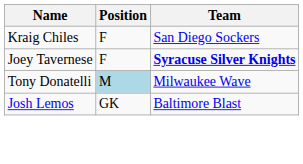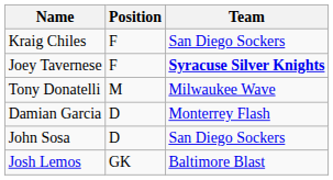 <table class="wikitable">
 <tr>
 <th>Name</th>
 <th>Position</th>
 <th>Team</th>
 </tr>
 <tr>
 <td>Kraig Chiles</td>
 <td>F</td>
 <td><a href='#'>San Diego Sockers</a></td>
 </tr>
 <tr>
 <td>Joey Tavernese</td>
 <td>F</td>
 <td><strong><a href='#'>Syracuse Silver Knights</a></strong></td>
 </tr>
 <tr>
 <td>Tony Donatelli</td>
-<td style="background: lightblue;">M</td>
+<td>M</td>
 <td><a href='#'>Milwaukee Wave</a></td>
+</tr>
+<tr>
+<td>Damian Garcia</td>
+<td>D</td>
+<td><a href='#'>Monterrey Flash</a></td>
+</tr>
+<tr>
+<td>John Sosa</td>
+<td>D</td>
+<td><a href='#'>San Diego Sockers</a></td>
 </tr>
 <tr>
 <td><a href='#'>Josh Lemos</a></td>
 <td>GK</td>
 <td><a href='#'>Baltimore Blast</a></td>
 </tr>
 </table>
